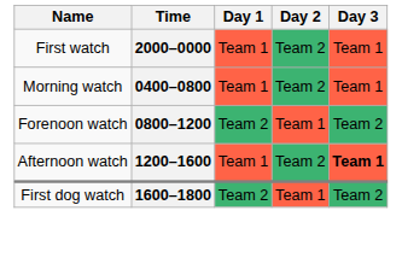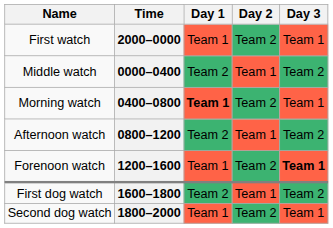 <table class="wikitable" style="margin-left: auto; margin-right: auto; border: none; text-align: center;">
 <tr>
 <th>Name</th>
 <th>Time</th>
 <th>Day 1</th>
 <th>Day 2</th>
 <th>Day 3</th>
 </tr>
 <tr style="height:40px;">
 <td>First watch</td>
 <th>2000–0000</th>
 <td bgcolor="Tomato">Team 1</td>
 <td bgcolor="mediumseagreen">Team 2</td>
 <td bgcolor="Tomato">Team 1</td>
 </tr>
 <tr style="height:40px;">
+<td>Middle watch</td>
+<th>0000–0400</th>
+<td bgcolor="mediumseagreen">Team 2</td>
+<td bgcolor="Tomato">Team 1</td>
+<td bgcolor="mediumseagreen">Team 2</td>
+</tr>
+<tr style="height:40px;">
 <td>Morning watch</td>
 <th>0400–0800</th>
-<td bgcolor="Tomato">Team 1</td>
+<td bgcolor="Tomato"><strong>Team 1</strong></td>
 <td bgcolor="mediumseagreen">Team 2</td>
 <td bgcolor="Tomato">Team 1</td>
 </tr>
 <tr style="height:40px;">
-<td>Forenoon watch</td>
+<td>Afternoon watch</td>
 <th>0800–1200</th>
 <td bgcolor="mediumseagreen">Team 2</td>
 <td bgcolor="Tomato">Team 1</td>
 <td bgcolor="mediumseagreen">Team 2</td>
 </tr>
 <tr style="height:40px;">
-<td>Afternoon watch</td>
+<td>Forenoon watch</td>
 <th>1200–1600</th>
 <td bgcolor="Tomato">Team 1</td>
 <td bgcolor="mediumseagreen">Team 2</td>
 <td bgcolor="Tomato"><strong>Team 1</strong></td>
 </tr>
 <tr style="height:20px; border-top:3px solid grey;">
 <td>First dog watch</td>
 <th>1600–1800</th>
 <td bgcolor="mediumseagreen">Team 2</td>
 <td bgcolor="Tomato">Team 1</td>
 <td bgcolor="mediumseagreen">Team 2</td>
 </tr>
+<tr style="height:20px;">
+<td>Second dog watch</td>
+<th>1800–2000</th>
+<td bgcolor="Tomato">Team 1</td>
+<td bgcolor="mediumseagreen">Team 2</td>
+<td bgcolor="Tomato">Team 1</td>
+</tr>
 </table>
